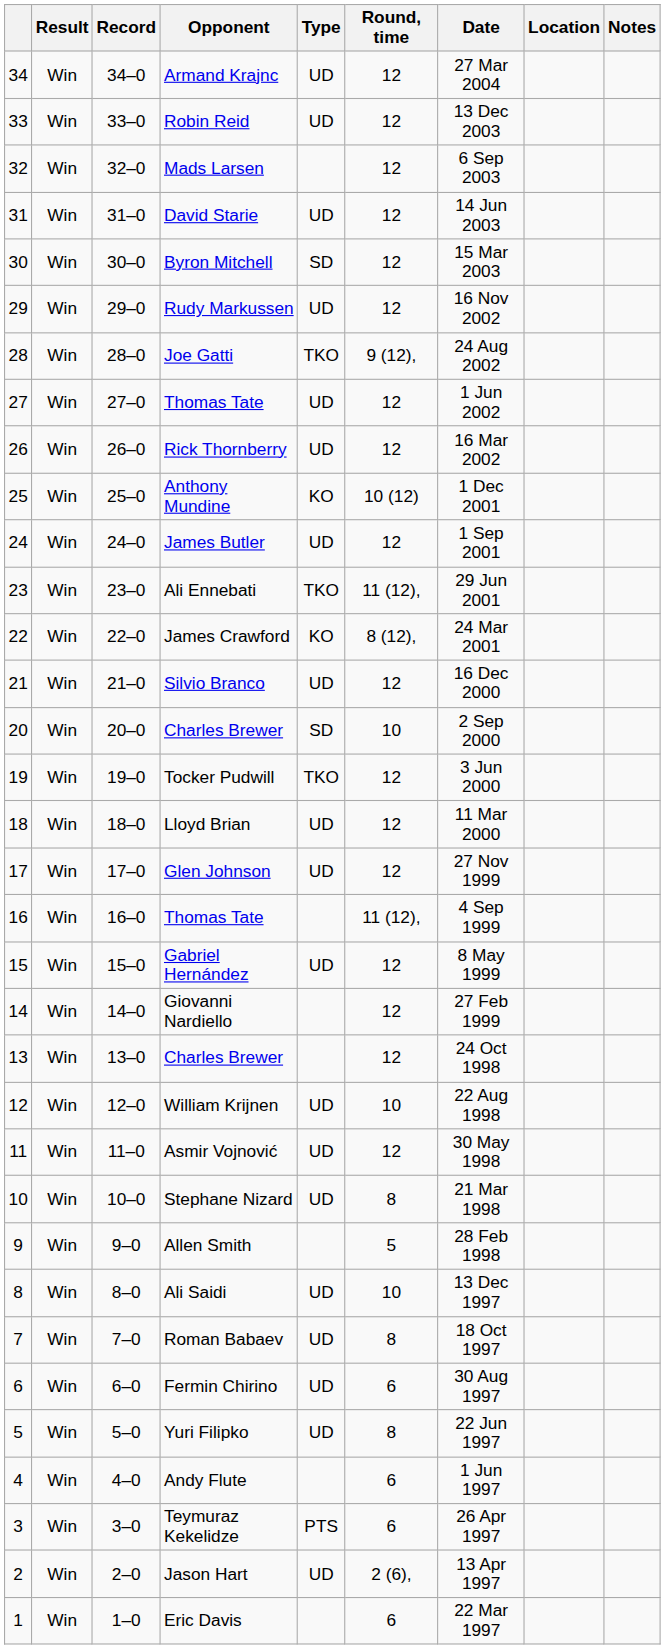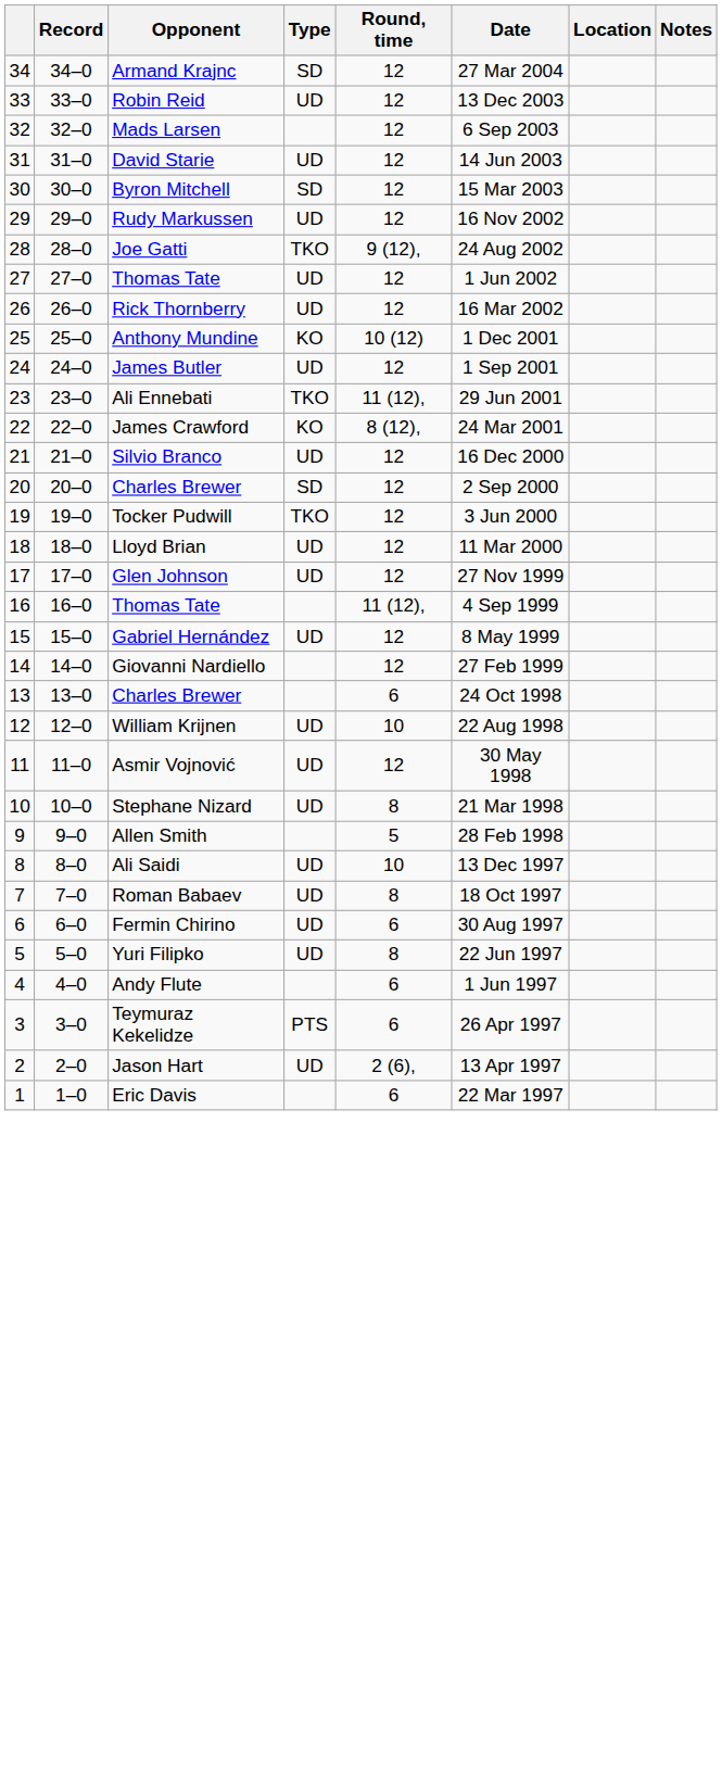 <table class="wikitable" style="text-align:center">
 <tr>
 <th></th>
-<th>Result</th>
 <th>Record</th>
 <th>Opponent</th>
 <th>Type</th>
 <th>Round, time</th>
 <th>Date</th>
 <th>Location</th>
 <th>Notes</th>
 </tr>
 <tr>
 <td>34</td>
-<td>Win</td>
 <td>34–0</td>
 <td style="text-align:left;"><a href='#'>Armand Krajnc</a></td>
-<td>UD</td>
+<td>SD</td>
 <td>12</td>
 <td>27 Mar 2004</td>
 <td style="text-align:left;"></td>
 <td style="text-align:left;"></td>
 </tr>
 <tr>
 <td>33</td>
-<td>Win</td>
 <td>33–0</td>
 <td style="text-align:left;"><a href='#'>Robin Reid</a></td>
 <td>UD</td>
 <td>12</td>
 <td>13 Dec 2003</td>
 <td style="text-align:left;"></td>
 <td style="text-align:left;"></td>
 </tr>
 <tr>
 <td>32</td>
-<td>Win</td>
 <td>32–0</td>
 <td style="text-align:left;"><a href='#'>Mads Larsen</a></td>
 <td></td>
 <td>12</td>
 <td>6 Sep 2003</td>
 <td style="text-align:left;"></td>
 <td style="text-align:left;"></td>
 </tr>
 <tr>
 <td>31</td>
-<td>Win</td>
 <td>31–0</td>
 <td style="text-align:left;"><a href='#'>David Starie</a></td>
 <td>UD</td>
 <td>12</td>
 <td>14 Jun 2003</td>
 <td style="text-align:left;"></td>
 <td style="text-align:left;"></td>
 </tr>
 <tr>
 <td>30</td>
-<td>Win</td>
 <td>30–0</td>
 <td style="text-align:left;"><a href='#'>Byron Mitchell</a></td>
 <td>SD</td>
 <td>12</td>
 <td>15 Mar 2003</td>
 <td style="text-align:left;"></td>
 <td style="text-align:left;"></td>
 </tr>
 <tr>
 <td>29</td>
-<td>Win</td>
 <td>29–0</td>
 <td style="text-align:left;"><a href='#'>Rudy Markussen</a></td>
 <td>UD</td>
 <td>12</td>
 <td>16 Nov 2002</td>
 <td style="text-align:left;"></td>
 <td style="text-align:left;"></td>
 </tr>
 <tr>
 <td>28</td>
-<td>Win</td>
 <td>28–0</td>
 <td style="text-align:left;"><a href='#'>Joe Gatti</a></td>
 <td>TKO</td>
 <td>9 (12), </td>
 <td>24 Aug 2002</td>
 <td style="text-align:left;"></td>
 <td style="text-align:left;"></td>
 </tr>
 <tr>
 <td>27</td>
-<td>Win</td>
 <td>27–0</td>
 <td style="text-align:left;"><a href='#'>Thomas Tate</a></td>
 <td>UD</td>
 <td>12</td>
 <td>1 Jun 2002</td>
 <td style="text-align:left;"></td>
 <td style="text-align:left;"></td>
 </tr>
 <tr>
 <td>26</td>
-<td>Win</td>
 <td>26–0</td>
 <td style="text-align:left;"><a href='#'>Rick Thornberry</a></td>
 <td>UD</td>
 <td>12</td>
 <td>16 Mar 2002</td>
 <td style="text-align:left;"></td>
 <td style="text-align:left;"></td>
 </tr>
 <tr>
 <td>25</td>
-<td>Win</td>
 <td>25–0</td>
 <td style="text-align:left;"><a href='#'>Anthony Mundine</a></td>
 <td>KO</td>
 <td>10 (12)</td>
 <td>1 Dec 2001</td>
 <td style="text-align:left;"></td>
 <td style="text-align:left;"></td>
 </tr>
 <tr>
 <td>24</td>
-<td>Win</td>
 <td>24–0</td>
 <td style="text-align:left;"><a href='#'>James Butler</a></td>
 <td>UD</td>
 <td>12</td>
 <td>1 Sep 2001</td>
 <td style="text-align:left;"></td>
 <td style="text-align:left;"></td>
 </tr>
 <tr>
 <td>23</td>
-<td>Win</td>
 <td>23–0</td>
 <td style="text-align:left;">Ali Ennebati</td>
 <td>TKO</td>
 <td>11 (12), </td>
 <td>29 Jun 2001</td>
 <td style="text-align:left;"></td>
 <td style="text-align:left;"></td>
 </tr>
 <tr>
 <td>22</td>
-<td>Win</td>
 <td>22–0</td>
 <td style="text-align:left;">James Crawford</td>
 <td>KO</td>
 <td>8 (12), </td>
 <td>24 Mar 2001</td>
 <td style="text-align:left;"></td>
 <td style="text-align:left;"></td>
 </tr>
 <tr>
 <td>21</td>
-<td>Win</td>
 <td>21–0</td>
 <td style="text-align:left;"><a href='#'>Silvio Branco</a></td>
 <td>UD</td>
 <td>12</td>
 <td>16 Dec 2000</td>
 <td style="text-align:left;"></td>
 <td style="text-align:left;"></td>
 </tr>
 <tr>
 <td>20</td>
-<td>Win</td>
 <td>20–0</td>
 <td style="text-align:left;"><a href='#'>Charles Brewer</a></td>
 <td>SD</td>
-<td>10</td>
+<td>12</td>
 <td>2 Sep 2000</td>
 <td style="text-align:left;"></td>
 <td style="text-align:left;"></td>
 </tr>
 <tr>
 <td>19</td>
-<td>Win</td>
 <td>19–0</td>
 <td style="text-align:left;">Tocker Pudwill</td>
 <td>TKO</td>
 <td>12</td>
 <td>3 Jun 2000</td>
 <td style="text-align:left;"></td>
 <td style="text-align:left;"></td>
 </tr>
 <tr>
 <td>18</td>
-<td>Win</td>
 <td>18–0</td>
 <td style="text-align:left;">Lloyd Brian</td>
 <td>UD</td>
 <td>12</td>
 <td>11 Mar 2000</td>
 <td style="text-align:left;"></td>
 <td style="text-align:left;"></td>
 </tr>
 <tr>
 <td>17</td>
-<td>Win</td>
 <td>17–0</td>
 <td style="text-align:left;"><a href='#'>Glen Johnson</a></td>
 <td>UD</td>
 <td>12</td>
 <td>27 Nov 1999</td>
 <td style="text-align:left;"></td>
 <td style="text-align:left;"></td>
 </tr>
 <tr>
 <td>16</td>
-<td>Win</td>
 <td>16–0</td>
 <td style="text-align:left;"><a href='#'>Thomas Tate</a></td>
 <td></td>
 <td>11 (12), </td>
 <td>4 Sep 1999</td>
 <td style="text-align:left;"></td>
 <td style="text-align:left;"></td>
 </tr>
 <tr>
 <td>15</td>
-<td>Win</td>
 <td>15–0</td>
 <td style="text-align:left;"><a href='#'>Gabriel Hernández</a></td>
 <td>UD</td>
 <td>12</td>
 <td>8 May 1999</td>
 <td style="text-align:left;"></td>
 <td style="text-align:left;"></td>
 </tr>
 <tr>
 <td>14</td>
-<td>Win</td>
 <td>14–0</td>
 <td style="text-align:left;">Giovanni Nardiello</td>
 <td></td>
 <td>12</td>
 <td>27 Feb 1999</td>
 <td style="text-align:left;"></td>
 <td style="text-align:left;"></td>
 </tr>
 <tr>
 <td>13</td>
-<td>Win</td>
 <td>13–0</td>
 <td style="text-align:left;"><a href='#'>Charles Brewer</a></td>
 <td></td>
-<td>12</td>
+<td>6</td>
 <td>24 Oct 1998</td>
 <td style="text-align:left;"></td>
 <td style="text-align:left;"></td>
 </tr>
 <tr>
 <td>12</td>
-<td>Win</td>
 <td>12–0</td>
 <td style="text-align:left;">William Krijnen</td>
 <td>UD</td>
 <td>10</td>
 <td>22 Aug 1998</td>
 <td style="text-align:left;"></td>
 <td></td>
 </tr>
 <tr>
 <td>11</td>
-<td>Win</td>
 <td>11–0</td>
 <td style="text-align:left;">Asmir Vojnović</td>
 <td>UD</td>
 <td>12</td>
 <td>30 May 1998</td>
 <td style="text-align:left;"></td>
 <td style="text-align:left;"></td>
 </tr>
 <tr>
 <td>10</td>
-<td>Win</td>
 <td>10–0</td>
 <td style="text-align:left;">Stephane Nizard</td>
 <td>UD</td>
 <td>8</td>
 <td>21 Mar 1998</td>
 <td style="text-align:left;"></td>
 <td></td>
 </tr>
 <tr>
 <td>9</td>
-<td>Win</td>
 <td>9–0</td>
 <td style="text-align:left;">Allen Smith</td>
 <td></td>
 <td>5</td>
 <td>28 Feb 1998</td>
 <td style="text-align:left;"></td>
 <td></td>
 </tr>
 <tr>
 <td>8</td>
-<td>Win</td>
 <td>8–0</td>
 <td style="text-align:left;">Ali Saidi</td>
 <td>UD</td>
 <td>10</td>
 <td>13 Dec 1997</td>
 <td style="text-align:left;"></td>
 <td style="text-align:left;"></td>
 </tr>
 <tr>
 <td>7</td>
-<td>Win</td>
 <td>7–0</td>
 <td style="text-align:left;">Roman Babaev</td>
 <td>UD</td>
 <td>8</td>
 <td>18 Oct 1997</td>
 <td style="text-align:left;"></td>
 <td></td>
 </tr>
 <tr>
 <td>6</td>
-<td>Win</td>
 <td>6–0</td>
 <td style="text-align:left;">Fermin Chirino</td>
 <td>UD</td>
 <td>6</td>
 <td>30 Aug 1997</td>
 <td style="text-align:left;"></td>
 <td></td>
 </tr>
 <tr>
 <td>5</td>
-<td>Win</td>
 <td>5–0</td>
 <td style="text-align:left;">Yuri Filipko</td>
 <td>UD</td>
 <td>8</td>
 <td>22 Jun 1997</td>
 <td style="text-align:left;"></td>
 <td></td>
 </tr>
 <tr>
 <td>4</td>
-<td>Win</td>
 <td>4–0</td>
 <td style="text-align:left;">Andy Flute</td>
 <td></td>
 <td>6</td>
 <td>1 Jun 1997</td>
 <td style="text-align:left;"></td>
 <td></td>
 </tr>
 <tr>
 <td>3</td>
-<td>Win</td>
 <td>3–0</td>
 <td style="text-align:left;">Teymuraz Kekelidze</td>
 <td>PTS</td>
 <td>6</td>
 <td>26 Apr 1997</td>
 <td style="text-align:left;"></td>
 <td></td>
 </tr>
 <tr>
 <td>2</td>
-<td>Win</td>
 <td>2–0</td>
 <td style="text-align:left;">Jason Hart</td>
 <td>UD</td>
 <td>2 (6), </td>
 <td>13 Apr 1997</td>
 <td style="text-align:left;"></td>
 <td></td>
 </tr>
 <tr>
 <td>1</td>
-<td>Win</td>
 <td>1–0</td>
 <td style="text-align:left;">Eric Davis</td>
 <td></td>
 <td>6</td>
 <td>22 Mar 1997</td>
 <td style="text-align:left;"></td>
 <td></td>
 </tr>
 </table>
